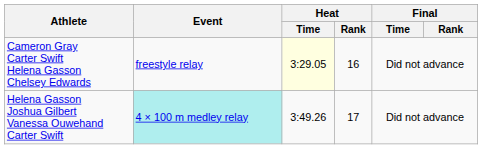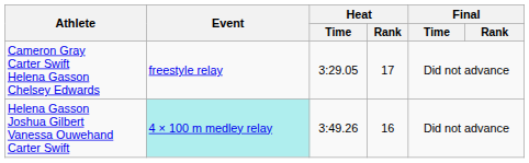 <table class="wikitable" style="text-align:center; font-size:90%; width:50%;">
 <tr>
 <th rowspan="2">Athlete</th>
 <th rowspan="2">Event</th>
 <th colspan="2">Heat</th>
 <th colspan="2">Final</th>
 </tr>
 <tr style="font-size:95%">
 <th>Time</th>
 <th>Rank</th>
 <th>Time</th>
 <th>Rank</th>
 </tr>
 <tr>
 <td align=left><a href='#'>Cameron Gray</a><br><a href='#'>Carter Swift</a> <br><a href='#'>Helena Gasson</a><br><a href='#'>Chelsey Edwards</a></td>
 <td align=left><a href='#'> freestyle relay</a></td>
-<td style="background: lightyellow;">3:29.05</td>
-<td>16</td>
+<td>3:29.05</td>
+<td>17</td>
 <td colspan=2>Did not advance</td>
 </tr>
 <tr>
 <td align=left><a href='#'>Helena Gasson</a> <br><a href='#'>Joshua Gilbert</a><br><a href='#'>Vanessa Ouwehand</a><br><a href='#'>Carter Swift</a></td>
 <td align=left style="background: paleturquoise;"><a href='#'>4 × 100 m medley relay</a></td>
 <td>3:49.26</td>
-<td>17</td>
+<td>16</td>
 <td colspan="2">Did not advance</td>
 </tr>
 </table>
